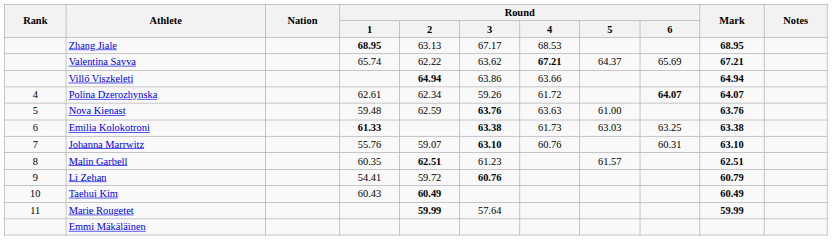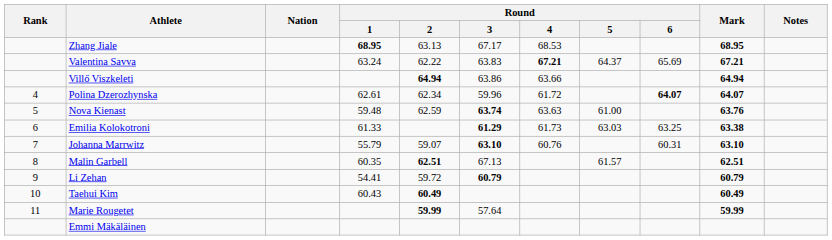 <table class="wikitable sortable" style="text-align:center;width: 80%;">
 <tr>
 <th rowspan=2>Rank</th>
 <th rowspan=2>Athlete</th>
 <th rowspan=2>Nation</th>
 <th colspan=6>Round</th>
 <th rowspan=2>Mark</th>
 <th rowspan=2>Notes</th>
 </tr>
 <tr>
 <th>1</th>
 <th>2</th>
 <th>3</th>
 <th>4</th>
 <th>5</th>
 <th>6</th>
 </tr>
 <tr>
 <td></td>
 <td align=left><a href='#'>Zhang Jiale</a></td>
 <td align=left></td>
 <td><strong>68.95</strong></td>
 <td>63.13</td>
 <td>67.17</td>
 <td>68.53</td>
 <td></td>
 <td></td>
 <td><strong>68.95</strong></td>
 <td></td>
 </tr>
 <tr>
 <td></td>
 <td align="left"><a href='#'>Valentina Savva</a></td>
 <td align="left"></td>
-<td>65.74</td>
+<td>63.24</td>
 <td>62.22</td>
-<td>63.62</td>
+<td>63.83</td>
 <td><strong>67.21</strong></td>
 <td>64.37</td>
 <td>65.69</td>
 <td><strong>67.21</strong></td>
 <td></td>
 </tr>
 <tr>
 <td></td>
 <td align=left><a href='#'>Villő Viszkeleti</a></td>
 <td align=left></td>
 <td></td>
 <td><strong>64.94</strong></td>
 <td>63.86</td>
 <td>63.66</td>
 <td></td>
 <td></td>
 <td><strong>64.94</strong></td>
 <td></td>
 </tr>
 <tr>
 <td>4</td>
 <td align="left"><a href='#'>Polina Dzerozhynska</a></td>
 <td align="left"></td>
 <td>62.61</td>
 <td>62.34</td>
-<td>59.26</td>
+<td>59.96</td>
 <td>61.72</td>
 <td></td>
 <td><strong>64.07</strong></td>
 <td><strong>64.07</strong></td>
 <td></td>
 </tr>
 <tr>
 <td>5</td>
 <td align="left"><a href='#'>Nova Kienast</a></td>
 <td align="left"></td>
 <td>59.48</td>
 <td>62.59</td>
-<td><strong>63.76</strong></td>
+<td><strong>63.74</strong></td>
 <td>63.63</td>
 <td>61.00</td>
 <td></td>
 <td><strong>63.76</strong></td>
 <td></td>
 </tr>
 <tr>
 <td>6</td>
 <td align="left"><a href='#'>Emilia Kolokotroni</a></td>
 <td align="left"></td>
-<td><strong>61.33</strong></td>
+<td>61.33</td>
 <td></td>
-<td><strong>63.38</strong></td>
+<td><strong>61.29</strong></td>
 <td>61.73</td>
 <td>63.03</td>
 <td>63.25</td>
 <td><strong>63.38</strong></td>
 <td></td>
 </tr>
 <tr>
 <td>7</td>
 <td align="left"><a href='#'>Johanna Marrwitz</a></td>
 <td align="left"></td>
-<td>55.76</td>
+<td>55.79</td>
 <td>59.07</td>
 <td><strong>63.10</strong></td>
 <td>60.76</td>
 <td></td>
 <td>60.31</td>
 <td><strong>63.10</strong></td>
 <td></td>
 </tr>
 <tr>
 <td>8</td>
 <td align="left"><a href='#'>Malin Garbell</a></td>
 <td align="left"></td>
 <td>60.35</td>
 <td><strong>62.51</strong></td>
-<td>61.23</td>
+<td>67.13</td>
 <td></td>
 <td>61.57</td>
 <td></td>
 <td><strong>62.51</strong></td>
 <td></td>
 </tr>
 <tr>
 <td>9</td>
 <td align="left"><a href='#'>Li Zehan</a></td>
 <td align="left"></td>
 <td>54.41</td>
 <td>59.72</td>
-<td><strong>60.76</strong></td>
+<td><strong>60.79</strong></td>
 <td></td>
 <td></td>
 <td></td>
 <td><strong>60.79</strong></td>
 <td></td>
 </tr>
 <tr>
 <td>10</td>
 <td align="left"><a href='#'>Taehui Kim</a></td>
 <td align="left"></td>
 <td>60.43</td>
 <td><strong>60.49</strong></td>
 <td></td>
 <td></td>
 <td></td>
 <td></td>
 <td><strong>60.49</strong></td>
 <td></td>
 </tr>
 <tr>
 <td>11</td>
 <td align="left"><a href='#'>Marie Rougetet</a></td>
 <td align="left"></td>
 <td></td>
 <td><strong>59.99</strong></td>
 <td>57.64</td>
 <td></td>
 <td></td>
 <td></td>
 <td><strong>59.99</strong></td>
 <td></td>
 </tr>
 <tr>
 <td></td>
 <td align=left><a href='#'>Emmi Mäkäläinen</a></td>
 <td align=left></td>
 <td></td>
 <td></td>
 <td></td>
 <td></td>
 <td></td>
 <td></td>
 <td></td>
 <td></td>
 </tr>
 </table>
